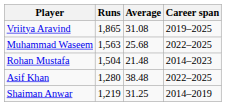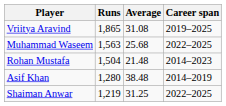 <table class="wikitable">
 <tr>
 <th>Player</th>
 <th>Runs</th>
 <th>Average</th>
 <th>Career span</th>
 </tr>
 <tr>
 <td><a href='#'>Vriitya Aravind</a></td>
 <td>1,865</td>
 <td>31.08</td>
 <td>2019–2025</td>
 </tr>
 <tr>
 <td><a href='#'>Muhammad Waseem</a></td>
 <td>1,563</td>
 <td>25.68</td>
 <td>2022–2025</td>
 </tr>
 <tr>
 <td><a href='#'>Rohan Mustafa</a></td>
 <td>1,504</td>
 <td>21.48</td>
 <td>2014–2023</td>
 </tr>
 <tr>
 <td><a href='#'>Asif Khan</a></td>
 <td>1,280</td>
 <td>38.48</td>
-<td>2022–2025</td>
+<td>2014–2019</td>
 </tr>
 <tr>
 <td><a href='#'>Shaiman Anwar</a></td>
 <td>1,219</td>
 <td>31.25</td>
-<td>2014–2019</td>
+<td>2022–2025</td>
 </tr>
 </table>
